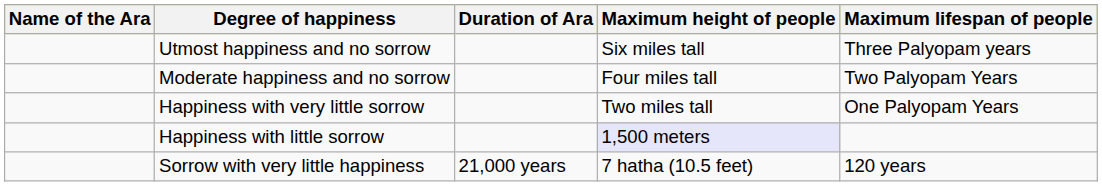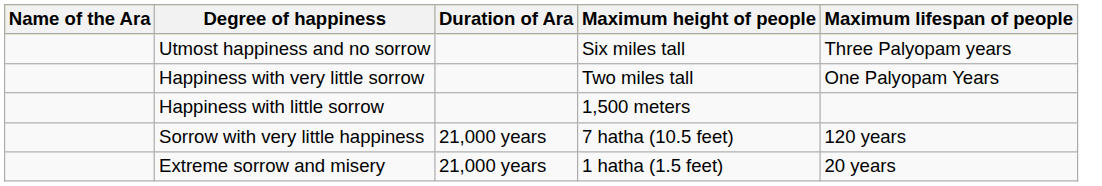 <table class="wikitable">
 <tr style="background:#9c0;">
 <th>Name of the Ara</th>
 <th>Degree of happiness</th>
 <th>Duration of Ara</th>
 <th>Maximum height of people</th>
 <th>Maximum lifespan of people</th>
 </tr>
 <tr style="vertical-align:bottom;">
 <td style="height:12.75;"></td>
 <td>Utmost happiness and no sorrow</td>
 <td></td>
 <td>Six miles tall</td>
 <td>Three Palyopam years</td>
 </tr>
 <tr style="vertical-align:bottom;">
 <td style="height:12.75;"></td>
-<td>Moderate happiness and no sorrow</td>
-<td></td>
-<td>Four miles tall</td>
-<td>Two Palyopam Years</td>
-</tr>
-<tr style="vertical-align:bottom;">
-<td style="height:12.75;"></td>
 <td>Happiness with very little sorrow</td>
 <td></td>
 <td>Two miles tall</td>
 <td>One Palyopam Years</td>
 </tr>
 <tr style="vertical-align:bottom;">
 <td style="height:12.75;"></td>
 <td>Happiness with  little sorrow</td>
 <td></td>
-<td style="background: lavender;">1,500 meters</td>
+<td>1,500 meters</td>
 <td></td>
 </tr>
 <tr style="vertical-align:bottom;">
 <td style="height:12.75;"></td>
 <td>Sorrow with very little happiness</td>
 <td>21,000 years</td>
 <td>7 hatha (10.5 feet)</td>
 <td>120 years</td>
 </tr>
+<tr style="vertical-align:bottom;">
+<td style="height:12.75;"></td>
+<td>Extreme sorrow and misery</td>
+<td>21,000 years</td>
+<td>1 hatha (1.5 feet)</td>
+<td>20 years</td>
+</tr>
 </table>
